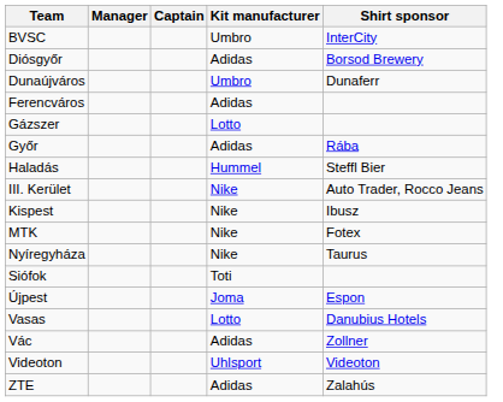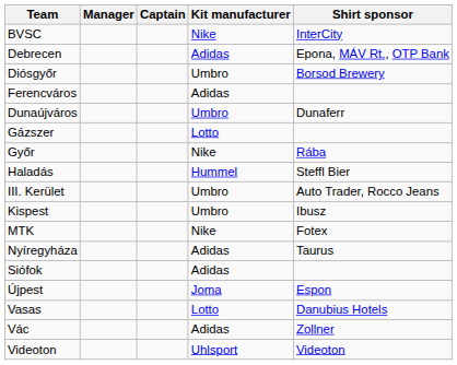 <table class="wikitable sortable" style="text-align: left;">
 <tr>
 <th>Team</th>
 <th>Manager</th>
 <th>Captain</th>
 <th>Kit manufacturer</th>
 <th>Shirt sponsor</th>
 </tr>
 <tr>
 <td>BVSC</td>
 <td> </td>
 <td> </td>
-<td>Umbro</td>
+<td><a href='#'>Nike</a></td>
 <td><a href='#'>InterCity</a></td>
+</tr>
+<tr>
+<td>Debrecen</td>
+<td> </td>
+<td> </td>
+<td><a href='#'>Adidas</a></td>
+<td>Epona, <a href='#'>MÁV Rt.</a>, <a href='#'>OTP Bank</a></td>
 </tr>
 <tr>
 <td>Diósgyőr</td>
 <td> </td>
 <td> </td>
+<td>Umbro</td>
+<td><a href='#'>Borsod Brewery</a></td>
+</tr>
+<tr>
+<td>Ferencváros</td>
+<td> </td>
+<td> </td>
 <td>Adidas</td>
-<td><a href='#'>Borsod Brewery</a></td>
+<td></td>
 </tr>
 <tr>
 <td>Dunaújváros</td>
 <td> </td>
 <td> </td>
 <td><a href='#'>Umbro</a></td>
 <td>Dunaferr</td>
-</tr>
-<tr>
-<td>Ferencváros</td>
-<td> </td>
-<td> </td>
-<td>Adidas</td>
-<td></td>
 </tr>
 <tr>
 <td>Gázszer</td>
 <td> </td>
 <td> </td>
 <td><a href='#'>Lotto</a></td>
 <td></td>
 </tr>
 <tr>
 <td>Győr</td>
 <td> </td>
 <td> </td>
-<td>Adidas</td>
+<td>Nike</td>
 <td><a href='#'>Rába</a></td>
 </tr>
 <tr>
 <td>Haladás</td>
 <td> </td>
 <td> </td>
 <td><a href='#'>Hummel</a></td>
 <td>Steffl Bier</td>
 </tr>
 <tr>
 <td>III. Kerület</td>
 <td> </td>
 <td> </td>
-<td><a href='#'>Nike</a></td>
+<td>Umbro</td>
 <td>Auto Trader, Rocco Jeans</td>
 </tr>
 <tr>
 <td>Kispest</td>
 <td> </td>
 <td> </td>
-<td>Nike</td>
+<td>Umbro</td>
 <td>Ibusz</td>
 </tr>
 <tr>
 <td>MTK</td>
 <td> </td>
 <td> </td>
 <td>Nike</td>
 <td>Fotex</td>
 </tr>
 <tr>
 <td>Nyíregyháza</td>
 <td> </td>
 <td> </td>
-<td>Nike</td>
+<td>Adidas</td>
 <td>Taurus</td>
 </tr>
 <tr>
 <td>Siófok</td>
 <td> </td>
 <td> </td>
-<td>Toti</td>
+<td>Adidas</td>
 <td></td>
 </tr>
 <tr>
 <td>Újpest</td>
 <td> </td>
 <td> </td>
 <td><a href='#'>Joma</a></td>
 <td><a href='#'>Espon</a></td>
 </tr>
 <tr>
 <td>Vasas</td>
 <td> </td>
 <td> </td>
 <td><a href='#'>Lotto</a></td>
 <td><a href='#'>Danubius Hotels</a></td>
 </tr>
 <tr>
 <td>Vác</td>
 <td> </td>
 <td> </td>
 <td>Adidas</td>
 <td><a href='#'>Zollner</a></td>
 </tr>
 <tr>
 <td>Videoton</td>
 <td> </td>
 <td> </td>
 <td><a href='#'>Uhlsport</a></td>
 <td><a href='#'>Videoton</a></td>
 </tr>
-<tr>
-<td>ZTE</td>
-<td> </td>
-<td> </td>
-<td>Adidas</td>
-<td>Zalahús</td>
-</tr>
 </table>
